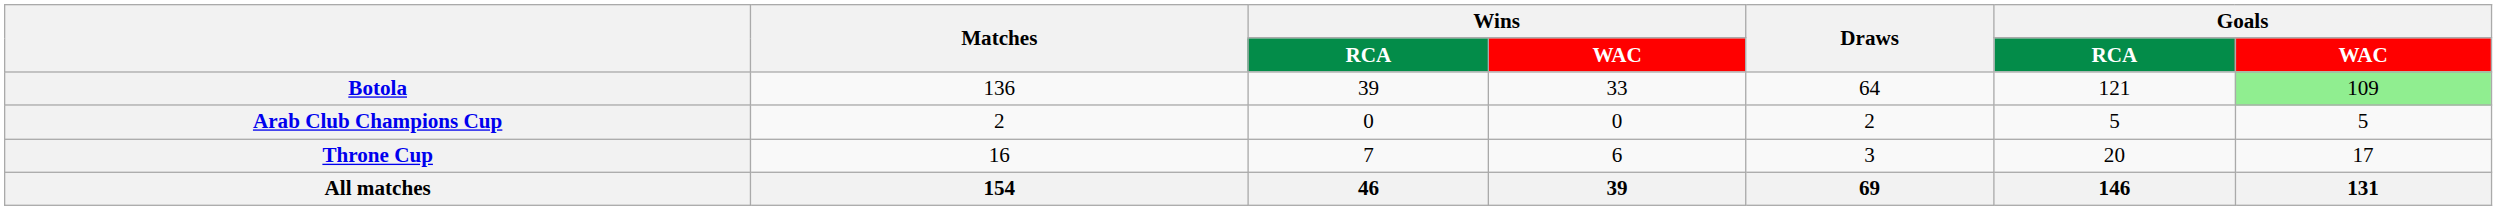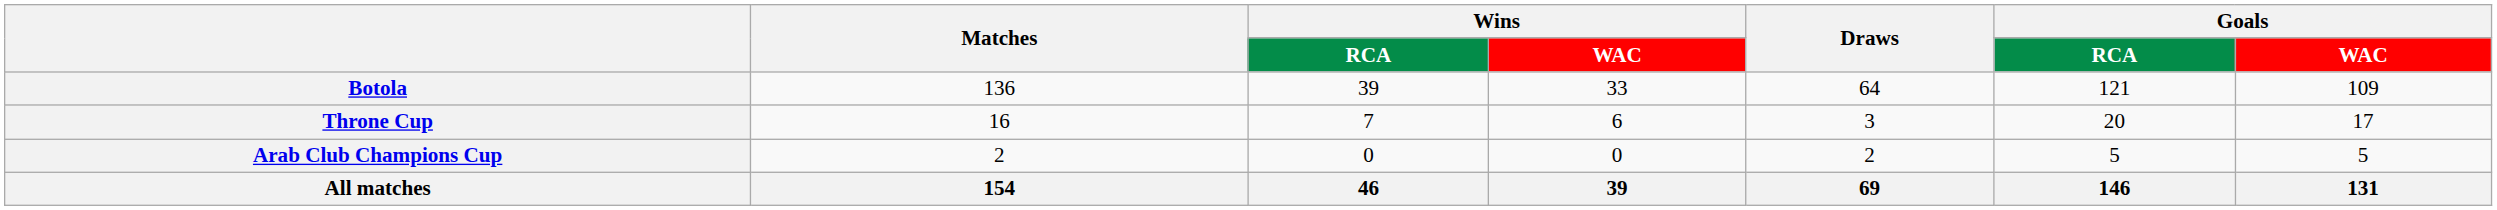 <table class="wikitable sortable" style="text-align:center; width:95%;">
 <tr>
 <th rowspan="2"  style="width:15%;"></th>
 <th rowspan="2"  style="width:10%;">Matches</th>
 <th colspan="2"  style="width:10%;">Wins</th>
 <th rowspan="2"  style="width:5%;">Draws</th>
 <th colspan="2"  style="width:10%;">Goals</th>
 </tr>
 <tr>
 <th style="color:#fff; background:#038C49;">RCA</th>
 <th style="color:#fff; background:#f00;">WAC</th>
 <th style="color:#fff; background:#038C49;">RCA</th>
 <th style="color:#fff; background:#f00;">WAC</th>
 </tr>
 <tr>
 <th scope=row><a href='#'>Botola</a></th>
 <td>136</td>
 <td>39</td>
 <td>33</td>
 <td>64</td>
 <td>121</td>
-<td style="background: lightgreen;">109</td>
+<td>109</td>
+</tr>
+<tr>
+<th scope=row><a href='#'>Throne Cup</a></th>
+<td>16</td>
+<td>7</td>
+<td>6</td>
+<td>3</td>
+<td>20</td>
+<td>17</td>
 </tr>
 <tr>
 <th scope=row><a href='#'>Arab Club Champions Cup</a></th>
 <td>2</td>
 <td>0</td>
 <td>0</td>
 <td>2</td>
 <td>5</td>
 <td>5</td>
 </tr>
 <tr>
-<th scope=row><a href='#'>Throne Cup</a></th>
-<td>16</td>
-<td>7</td>
-<td>6</td>
-<td>3</td>
-<td>20</td>
-<td>17</td>
-</tr>
-<tr>
 <th scope=row>All matches</th>
 <th scope=row>154</th>
 <th>46</th>
 <th>39</th>
 <th>69</th>
 <th>146</th>
 <th>131</th>
 </tr>
 </table>
